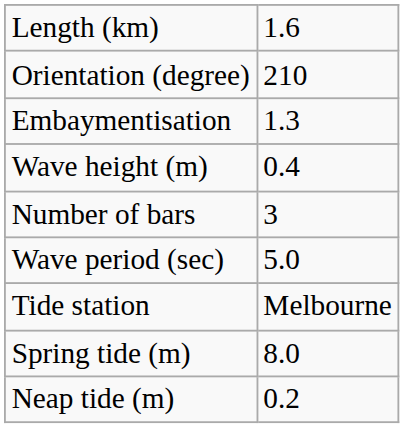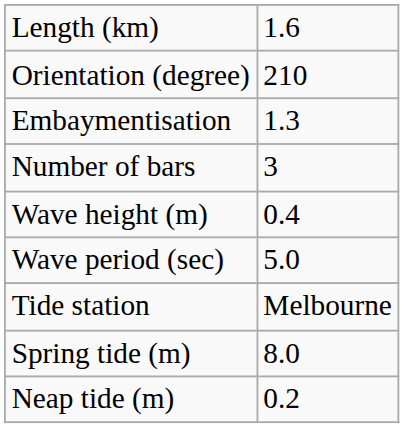 <table class="wikitable">
 <tr>
 <td>Length (km)</td>
 <td>1.6</td>
 </tr>
 <tr>
 <td>Orientation (degree)</td>
 <td>210</td>
 </tr>
 <tr>
 <td>Embaymentisation </td>
 <td>1.3</td>
 </tr>
 <tr>
+<td>Number of bars</td>
+<td>3</td>
+</tr>
+<tr>
 <td>Wave height (m)</td>
 <td>0.4</td>
-</tr>
-<tr>
-<td>Number of bars</td>
-<td>3</td>
 </tr>
 <tr>
 <td>Wave period (sec)</td>
 <td>5.0</td>
 </tr>
 <tr>
 <td>Tide station</td>
 <td>Melbourne</td>
 </tr>
 <tr>
 <td>Spring tide (m)</td>
 <td>8.0</td>
 </tr>
 <tr>
 <td>Neap tide (m)</td>
 <td>0.2</td>
 </tr>
 </table>
